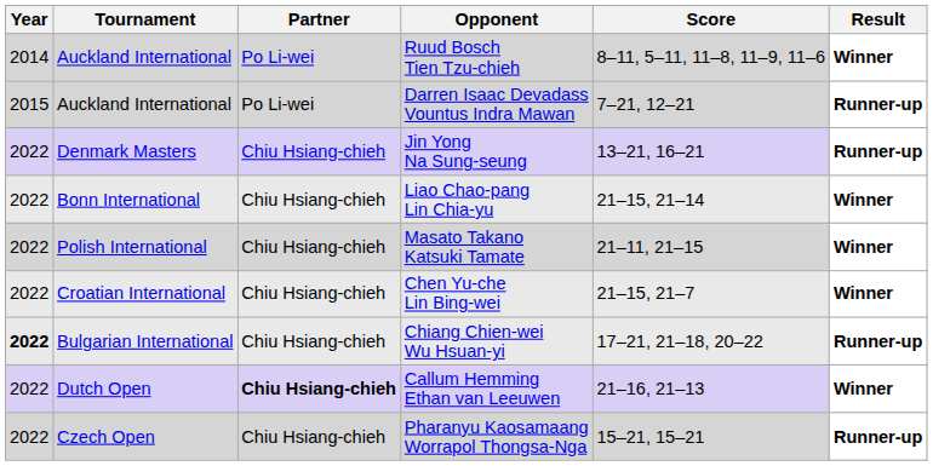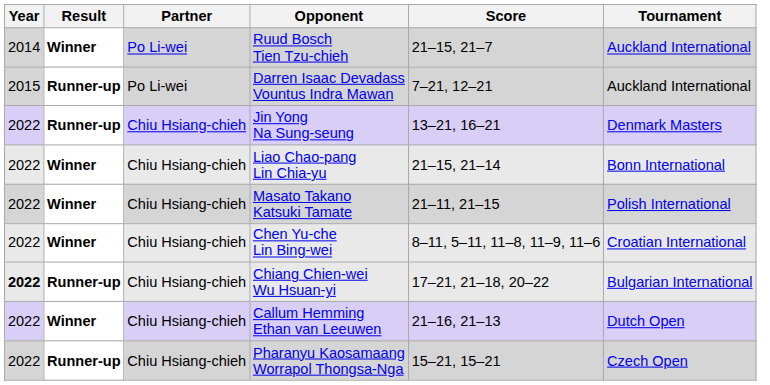 <table class="sortable wikitable" style="font-size: 90%;">
 <tr>
 <th>Year</th>
-<th>Tournament</th>
+<th>Result</th>
 <th>Partner</th>
 <th>Opponent</th>
 <th>Score</th>
-<th>Result</th>
+<th>Tournament</th>
 </tr>
 <tr style="background:#D5D5D5">
 <td align="center">2014</td>
-<td align="left"><a href='#'>Auckland International</a></td>
+<td style="text-align:left; background:white"> <strong>Winner</strong></td>
 <td align="left"> <a href='#'>Po Li-wei</a></td>
 <td align="left"> <a href='#'>Ruud Bosch</a><br> <a href='#'>Tien Tzu-chieh</a></td>
-<td align="left">8–11, 5–11, 11–8, 11–9, 11–6</td>
-<td style="text-align:left; background:white"> <strong>Winner</strong></td>
+<td align="left">21–15, 21–7</td>
+<td align="left"><a href='#'>Auckland International</a></td>
 </tr>
 <tr style="background:#D5D5D5">
 <td align="center">2015</td>
-<td align="left">Auckland International</td>
+<td style="text-align:left; background:white"> <strong>Runner-up</strong></td>
 <td align="left"> Po Li-wei</td>
 <td align="left"> <a href='#'>Darren Isaac Devadass</a><br> <a href='#'>Vountus Indra Mawan</a></td>
 <td align="left">7–21, 12–21</td>
-<td style="text-align:left; background:white"> <strong>Runner-up</strong></td>
+<td align="left">Auckland International</td>
 </tr>
 <tr style="background:#D8CEF6">
 <td align="center">2022</td>
-<td align="left"><a href='#'>Denmark Masters</a></td>
+<td style="text-align:left; background:white"> <strong>Runner-up</strong></td>
 <td align="left"> <a href='#'>Chiu Hsiang-chieh</a></td>
 <td align="left"> <a href='#'>Jin Yong</a><br> <a href='#'>Na Sung-seung</a></td>
 <td align="left">13–21, 16–21</td>
-<td style="text-align:left; background:white"> <strong>Runner-up</strong></td>
+<td align="left"><a href='#'>Denmark Masters</a></td>
 </tr>
 <tr style="background:#E9E9E9">
 <td align="center">2022</td>
-<td align="left"><a href='#'>Bonn International</a></td>
+<td style="text-align:left; background:white"> <strong>Winner</strong></td>
 <td align="left"> Chiu Hsiang-chieh</td>
 <td align="left"> <a href='#'>Liao Chao-pang</a><br> <a href='#'>Lin Chia-yu</a></td>
 <td align="left">21–15, 21–14</td>
-<td style="text-align:left; background:white"> <strong>Winner</strong></td>
+<td align="left"><a href='#'>Bonn International</a></td>
 </tr>
 <tr style="background:#D5D5D5">
 <td align="center">2022</td>
-<td align="left"><a href='#'>Polish International</a></td>
+<td style="text-align:left; background:white"> <strong>Winner</strong></td>
 <td align="left"> Chiu Hsiang-chieh</td>
 <td align="left"> <a href='#'>Masato Takano</a><br> <a href='#'>Katsuki Tamate</a></td>
 <td align="left">21–11, 21–15</td>
-<td style="text-align:left; background:white"> <strong>Winner</strong></td>
+<td align="left"><a href='#'>Polish International</a></td>
 </tr>
 <tr style="background:#E9E9E9">
 <td align="center">2022</td>
-<td align="left"><a href='#'>Croatian International</a></td>
+<td style="text-align:left; background:white"> <strong>Winner</strong></td>
 <td align="left"> Chiu Hsiang-chieh</td>
 <td align="left"> <a href='#'>Chen Yu-che</a><br> <a href='#'>Lin Bing-wei</a></td>
-<td align="left">21–15, 21–7</td>
-<td style="text-align:left; background:white"> <strong>Winner</strong></td>
+<td align="left">8–11, 5–11, 11–8, 11–9, 11–6</td>
+<td align="left"><a href='#'>Croatian International</a></td>
 </tr>
 <tr style="background:#E9E9E9">
 <td align="center"><strong>2022</strong></td>
-<td align="left"><a href='#'>Bulgarian International</a></td>
+<td style="text-align:left; background:white"> <strong>Runner-up</strong></td>
 <td align="left"> Chiu Hsiang-chieh</td>
 <td align="left"> <a href='#'>Chiang Chien-wei</a><br> <a href='#'>Wu Hsuan-yi</a></td>
 <td align="left">17–21, 21–18, 20–22</td>
-<td style="text-align:left; background:white"> <strong>Runner-up</strong></td>
+<td align="left"><a href='#'>Bulgarian International</a></td>
 </tr>
 <tr style="background:#D8CEF6">
 <td align="center">2022</td>
-<td align="left"><a href='#'>Dutch Open</a></td>
-<td align="left"><strong> Chiu Hsiang-chieh</strong></td>
+<td style="text-align:left; background:white"> <strong>Winner</strong></td>
+<td align="left"> Chiu Hsiang-chieh</td>
 <td align="left"> <a href='#'>Callum Hemming</a><br> <a href='#'>Ethan van Leeuwen</a></td>
 <td align="left">21–16, 21–13</td>
-<td style="text-align:left; background:white"> <strong>Winner</strong></td>
+<td align="left"><a href='#'>Dutch Open</a></td>
 </tr>
 <tr style="background:#D5D5D5">
 <td align="center">2022</td>
-<td align="left"><a href='#'>Czech Open</a></td>
+<td style="text-align:left; background:white"> <strong>Runner-up</strong></td>
 <td align="left"> Chiu Hsiang-chieh</td>
 <td align="left"> <a href='#'>Pharanyu Kaosamaang</a><br> <a href='#'>Worrapol Thongsa-Nga</a></td>
 <td align="left">15–21, 15–21</td>
-<td style="text-align:left; background:white"> <strong>Runner-up</strong></td>
+<td align="left"><a href='#'>Czech Open</a></td>
 </tr>
 </table>
